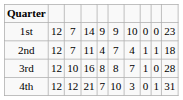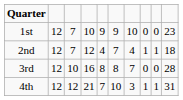 <table class="wikitable sortable" style="text-align: center; font-size:95%">
 <tr>
 <td><strong>Quarter</strong></td>
 <td><strong></strong></td>
 <td><strong></strong></td>
 <td><strong></strong></td>
 <td><strong></strong></td>
 <td><strong></strong></td>
 <td><strong></strong></td>
 <td><strong></strong></td>
 <td><strong></strong></td>
 <td><strong></strong></td>
 </tr>
 <tr>
 <td>1st</td>
 <td>12</td>
 <td>7</td>
-<td>14</td>
+<td>10</td>
 <td>9</td>
 <td>9</td>
 <td>10</td>
 <td>0</td>
 <td>0</td>
 <td>23</td>
 </tr>
 <tr>
 <td>2nd</td>
 <td>12</td>
 <td>7</td>
-<td>11</td>
+<td>12</td>
 <td>4</td>
 <td>7</td>
 <td>4</td>
 <td>1</td>
 <td>1</td>
 <td>18</td>
 </tr>
 <tr>
 <td>3rd</td>
 <td>12</td>
 <td>10</td>
 <td>16</td>
 <td>8</td>
 <td>8</td>
 <td>7</td>
-<td>1</td>
+<td>0</td>
 <td>0</td>
 <td>28</td>
 </tr>
 <tr>
 <td>4th</td>
 <td>12</td>
 <td>12</td>
 <td>21</td>
 <td>7</td>
 <td>10</td>
 <td>3</td>
-<td>0</td>
+<td>1</td>
 <td>1</td>
 <td>31</td>
 </tr>
 </table>
